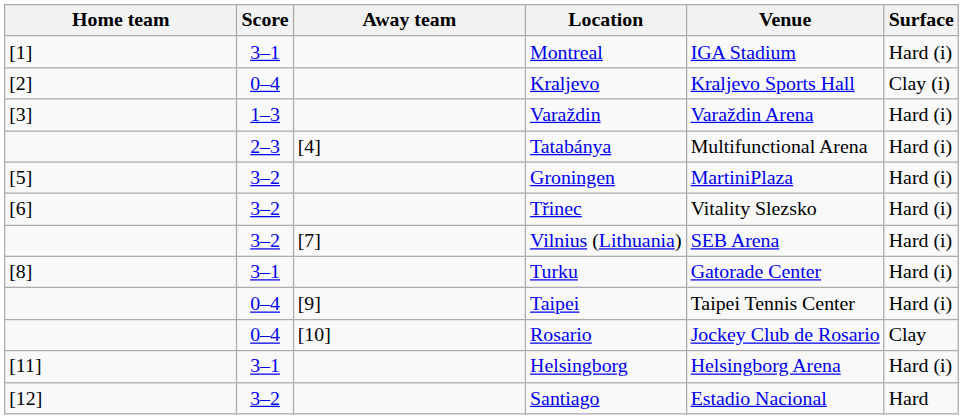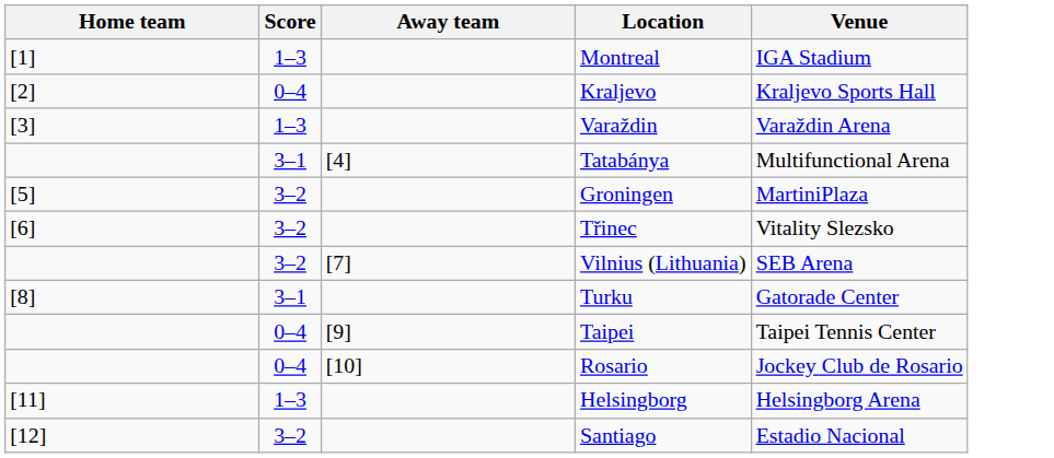 <table class="wikitable nowrap">
 <tr>
 <th width=180>Home team</th>
 <th>Score</th>
 <th width=180>Away team</th>
 <th>Location</th>
 <th>Venue</th>
-<th>Surface</th>
 </tr>
 <tr>
 <td><strong></strong> [1]</td>
-<td align=center><a href='#'>3–1</a></td>
+<td align=center><a href='#'>1–3</a></td>
 <td></td>
 <td><a href='#'>Montreal</a></td>
 <td><a href='#'>IGA Stadium</a></td>
-<td>Hard (i)</td>
 </tr>
 <tr>
 <td> [2]</td>
 <td align=center><a href='#'>0–4</a></td>
 <td><strong></strong></td>
 <td><a href='#'>Kraljevo</a></td>
 <td><a href='#'>Kraljevo Sports Hall</a></td>
-<td>Clay (i)</td>
 </tr>
 <tr>
 <td> [3]</td>
 <td align=center><a href='#'>1–3</a></td>
 <td><strong></strong></td>
 <td><a href='#'>Varaždin</a></td>
 <td><a href='#'>Varaždin Arena</a></td>
-<td>Hard (i)</td>
 </tr>
 <tr>
 <td></td>
-<td align=center><a href='#'>2–3</a></td>
+<td align=center><a href='#'>3–1</a></td>
 <td><strong></strong> [4]</td>
 <td><a href='#'>Tatabánya</a></td>
 <td>Multifunctional Arena</td>
-<td>Hard (i)</td>
 </tr>
 <tr>
 <td><strong></strong> [5]</td>
 <td align=center><a href='#'>3–2</a></td>
 <td></td>
 <td><a href='#'>Groningen</a></td>
 <td><a href='#'>MartiniPlaza</a></td>
-<td>Hard (i)</td>
 </tr>
 <tr>
 <td><strong></strong> [6]</td>
 <td align=center><a href='#'>3–2</a></td>
 <td></td>
 <td><a href='#'>Třinec</a></td>
 <td>Vitality Slezsko</td>
-<td>Hard (i)</td>
 </tr>
 <tr>
 <td></td>
 <td align=center><a href='#'>3–2</a></td>
 <td><strong></strong> [7]</td>
 <td><a href='#'>Vilnius</a> (<a href='#'>Lithuania</a>)</td>
 <td><a href='#'>SEB Arena</a></td>
-<td>Hard (i)</td>
 </tr>
 <tr>
 <td><strong></strong> [8]</td>
 <td align=center><a href='#'>3–1</a></td>
 <td></td>
 <td><a href='#'>Turku</a></td>
 <td><a href='#'>Gatorade Center</a></td>
-<td>Hard (i)</td>
 </tr>
 <tr>
 <td></td>
 <td align=center><a href='#'>0–4</a></td>
 <td><strong></strong> [9]</td>
 <td><a href='#'>Taipei</a></td>
 <td>Taipei Tennis Center</td>
-<td>Hard (i)</td>
 </tr>
 <tr>
 <td><strong></strong></td>
 <td align=center><a href='#'>0–4</a></td>
 <td> [10]</td>
 <td><a href='#'>Rosario</a></td>
 <td><a href='#'>Jockey Club de Rosario</a></td>
-<td>Clay</td>
 </tr>
 <tr>
 <td> [11]</td>
-<td align=center><a href='#'>3–1</a></td>
+<td align=center><a href='#'>1–3</a></td>
 <td><strong></strong></td>
 <td><a href='#'>Helsingborg</a></td>
 <td><a href='#'>Helsingborg Arena</a></td>
-<td>Hard (i)</td>
 </tr>
 <tr>
 <td><strong></strong> [12]</td>
 <td align=center><a href='#'>3–2</a></td>
 <td></td>
 <td><a href='#'>Santiago</a></td>
 <td><a href='#'>Estadio Nacional</a></td>
-<td>Hard</td>
 </tr>
 </table>
